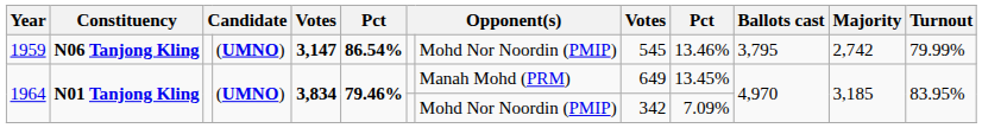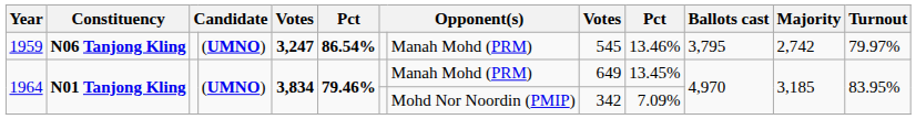 <table class="wikitable" style="margin:0.5em ; font-size:95%">
 <tr>
 <th>Year</th>
 <th>Constituency</th>
 <th colspan=2>Candidate</th>
 <th>Votes</th>
 <th>Pct</th>
 <th colspan=2>Opponent(s)</th>
 <th>Votes</th>
 <th>Pct</th>
 <th>Ballots cast</th>
 <th>Majority</th>
 <th>Turnout</th>
 </tr>
 <tr>
 <td><a href='#'>1959</a></td>
 <td><strong>N06 <a href='#'>Tanjong Kling</a></strong></td>
 <td></td>
 <td> (<a href='#'><strong>UMNO</strong></a>)</td>
-<td align=right><strong>3,147</strong></td>
+<td align=right><strong>3,247</strong></td>
 <td><strong>86.54%</strong></td>
 <td></td>
-<td>Mohd Nor Noordin (<a href='#'>PMIP</a>)</td>
+<td>Manah Mohd (<a href='#'>PRM</a>)</td>
 <td align=right>545</td>
 <td>13.46%</td>
 <td>3,795</td>
 <td>2,742</td>
-<td>79.99%</td>
+<td>79.97%</td>
 </tr>
 <tr>
 <td rowspan=2><a href='#'>1964</a></td>
 <td rowspan=2><strong>N01 <a href='#'>Tanjong Kling</a></strong></td>
 <td rowspan=2 ></td>
 <td rowspan=2> (<a href='#'><strong>UMNO</strong></a>)</td>
 <td rowspan=2 align=right><strong>3,834</strong></td>
 <td rowspan=2><strong>79.46%</strong></td>
 <td bgcolor=></td>
 <td>Manah Mohd (<a href='#'>PRM</a>)</td>
 <td align=right>649</td>
 <td>13.45%</td>
 <td rowspan=2>4,970</td>
 <td rowspan=2>3,185</td>
 <td rowspan=2>83.95%</td>
 </tr>
 <tr>
 <td></td>
 <td>Mohd Nor Noordin (<a href='#'>PMIP</a>)</td>
 <td align=right>342</td>
 <td align=right>7.09%</td>
 </tr>
 <tr>
 </tr>
 </table>
